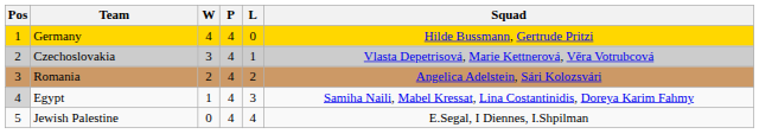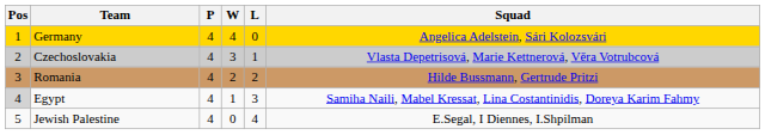 <table class="wikitable" style="font-size: 100%">
 <tr>
 <th width=20>Pos</th>
 <th width=200>Team</th>
+<th width=20>P</th>
 <th width=20>W</th>
-<th width=20>P</th>
 <th width=20>L</th>
 <th width=600>Squad</th>
 </tr>
 <tr align=center style="background: #FFD700;">
 <td>1</td>
 <td align="left"> Germany</td>
 <td>4</td>
 <td>4</td>
 <td>0</td>
-<td><a href='#'>Hilde Bussmann</a>, <a href='#'>Gertrude Pritzi</a></td>
+<td><a href='#'>Angelica Adelstein</a>, <a href='#'>Sári Kolozsvári</a></td>
 </tr>
 <tr align=center style="background: #CCCCCC;">
 <td>2</td>
 <td align="left"> Czechoslovakia</td>
+<td>4</td>
 <td>3</td>
-<td>4</td>
 <td>1</td>
 <td><a href='#'>Vlasta Depetrisová</a>, <a href='#'>Marie Kettnerová</a>, <a href='#'>Věra Votrubcová</a></td>
 </tr>
 <tr align=center style="background: #CC9966;">
 <td>3</td>
 <td align="left"> Romania</td>
-<td>2</td>
 <td>4</td>
 <td>2</td>
-<td><a href='#'>Angelica Adelstein</a>, <a href='#'>Sári Kolozsvári</a></td>
+<td>2</td>
+<td><a href='#'>Hilde Bussmann</a>, <a href='#'>Gertrude Pritzi</a></td>
 </tr>
 <tr align=center>
 <td style="background: lightgrey;">4</td>
 <td align="left"> Egypt</td>
+<td>4</td>
 <td>1</td>
-<td>4</td>
 <td>3</td>
 <td><a href='#'>Samiha Naili</a>, <a href='#'>Mabel Kressat</a>, <a href='#'>Lina Costantinidis</a>, <a href='#'>Doreya Karim Fahmy</a></td>
 </tr>
 <tr align=center>
 <td>5</td>
 <td align="left"> Jewish Palestine</td>
+<td>4</td>
 <td>0</td>
-<td>4</td>
 <td>4</td>
 <td>E.Segal, I Diennes, I.Shpilman</td>
 </tr>
 </table>
